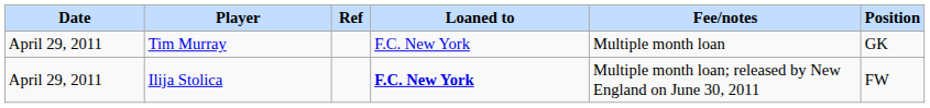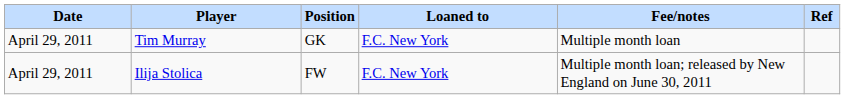 <table class="wikitable" style="text-align:left; font-size:95%;">
 <tr>
 <th style="background:#c2ddff; width:125px;">Date</th>
 <th style="background:#c2ddff; width:170px;">Player</th>
-<th style="background:#c2ddff; width:30px;">Ref</th>
+<th style="background:#c2ddff; width:50px;">Position</th>
 <th style="background:#c2ddff; width:200px;">Loaned to</th>
 <th style="background:#c2ddff; width:250px;">Fee/notes</th>
-<th style="background:#c2ddff; width:50px;">Position</th>
+<th style="background:#c2ddff; width:30px;">Ref</th>
 </tr>
 <tr>
 <td>April 29, 2011</td>
 <td> <a href='#'>Tim Murray</a></td>
-<td></td>
+<td>GK</td>
 <td> <a href='#'>F.C. New York</a></td>
 <td>Multiple month loan</td>
-<td>GK</td>
+<td></td>
 </tr>
 <tr>
 <td>April 29, 2011</td>
 <td> <a href='#'>Ilija Stolica</a></td>
+<td>FW</td>
+<td> <a href='#'>F.C. New York</a></td>
+<td>Multiple month loan; released by New England on June 30, 2011</td>
 <td></td>
-<td><strong> <a href='#'>F.C. New York</a></strong></td>
-<td>Multiple month loan; released by New England on June 30, 2011</td>
-<td>FW</td>
 </tr>
 </table>
